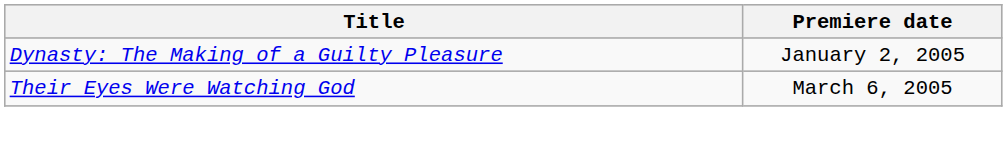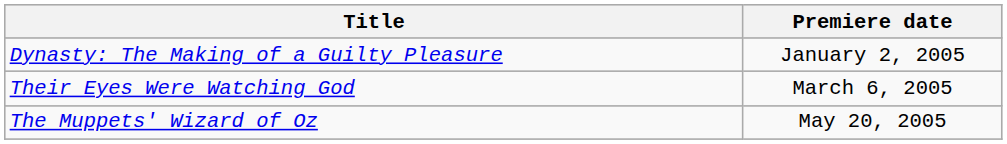 <table class="wikitable plainrowheaders sortable" style="width:50%;text-align:center;">
 <tr>
 <th scope="col" style="width:40%;">Title</th>
 <th scope="col" style="width:14%;">Premiere date</th>
 </tr>
 <tr>
 <td scope="row" style="text-align:left;"><em><a href='#'>Dynasty: The Making of a Guilty Pleasure</a></em></td>
 <td>January 2, 2005</td>
 </tr>
 <tr>
 <td scope="row" style="text-align:left;"><em><a href='#'>Their Eyes Were Watching God</a></em></td>
 <td>March 6, 2005</td>
 </tr>
+<tr>
+<td scope="row" style="text-align:left;"><em><a href='#'>The Muppets' Wizard of Oz</a></em></td>
+<td>May 20, 2005</td>
+</tr>
 </table>
